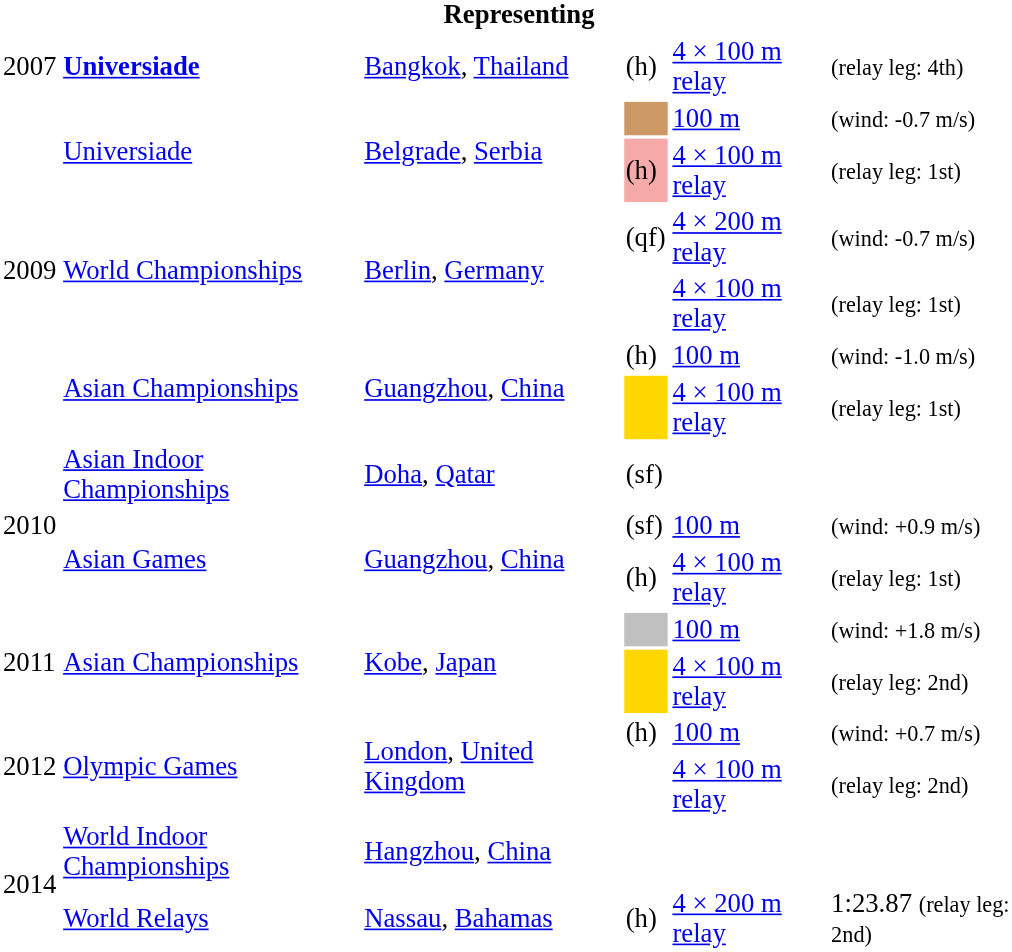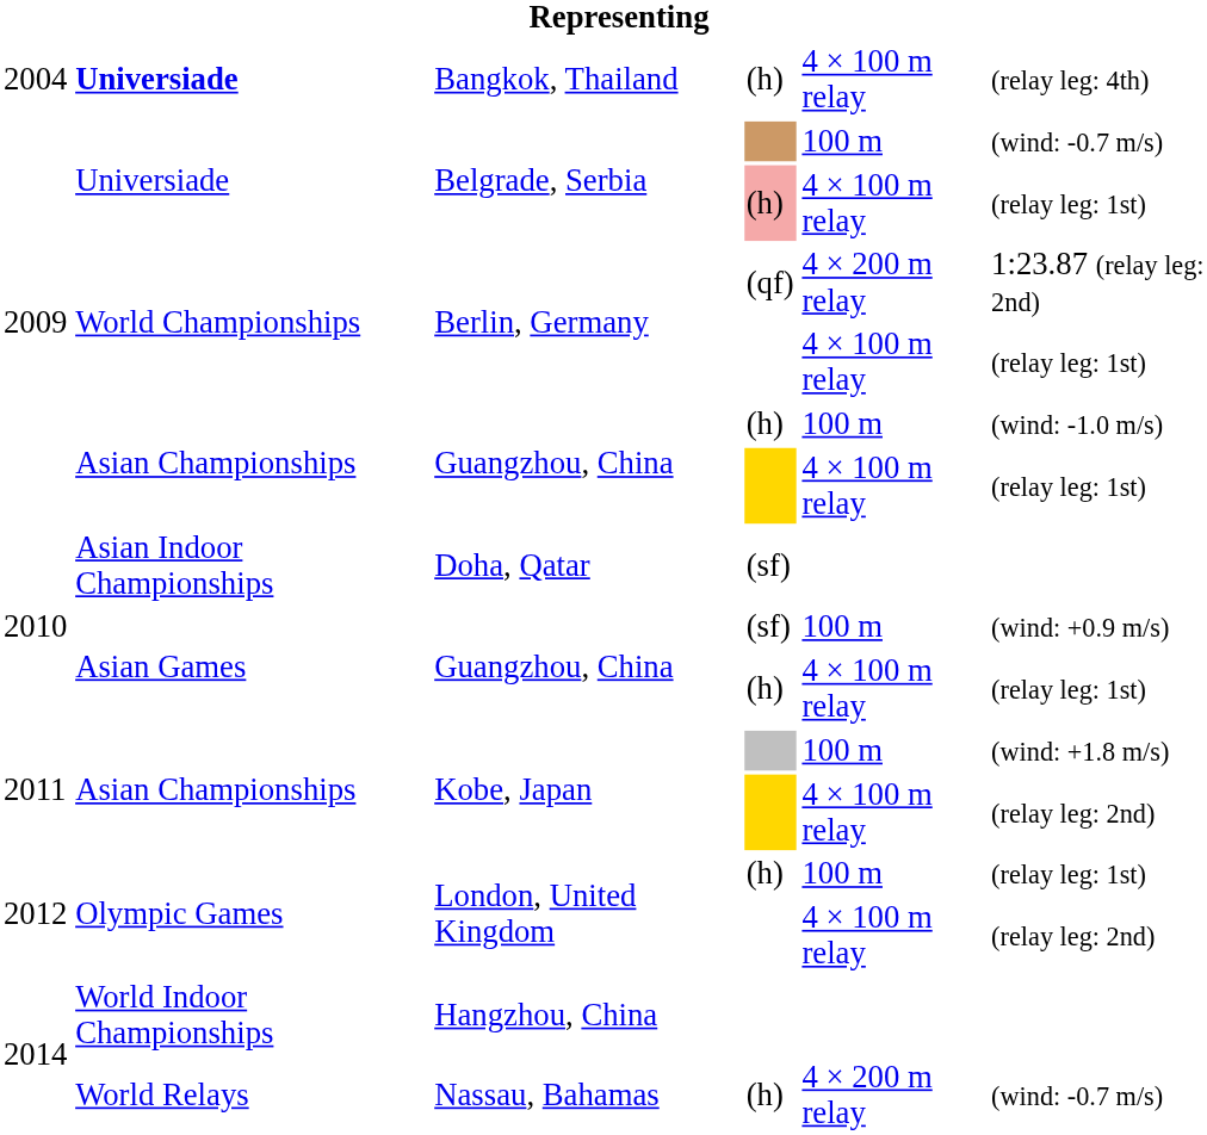 <table>
 <tr>
 <th colspan="6">Representing </th>
 </tr>
 <tr>
-<td>2007</td>
+<td>2004</td>
 <td><strong><a href='#'>Universiade</a></strong></td>
 <td><a href='#'>Bangkok</a>, <a href='#'>Thailand</a></td>
 <td> (h)</td>
 <td><a href='#'>4 × 100 m relay</a></td>
 <td> <small>(relay leg: 4th)</small></td>
 </tr>
 <tr>
 <td rowspan=6>2009</td>
 <td rowspan=2><a href='#'>Universiade</a></td>
 <td rowspan=2><a href='#'>Belgrade</a>, <a href='#'>Serbia</a></td>
 <td bgcolor=cc9966></td>
 <td><a href='#'>100 m</a></td>
 <td> <small>(wind: -0.7 m/s)</small></td>
 </tr>
 <tr>
 <td style="background:#F5A9A9;"> (h)</td>
 <td><a href='#'>4 × 100 m relay</a></td>
 <td> <small>(relay leg: 1st)</small></td>
 </tr>
 <tr>
 <td rowspan=2><a href='#'>World Championships</a></td>
 <td rowspan=2><a href='#'>Berlin</a>, <a href='#'>Germany</a></td>
 <td> (qf)</td>
 <td><a href='#'>4 × 200 m relay</a></td>
-<td> <small>(wind: -0.7 m/s)</small></td>
+<td>1:23.87 <small>(relay leg: 2nd)</small></td>
 </tr>
 <tr>
 <td></td>
 <td><a href='#'>4 × 100 m relay</a></td>
 <td> <small>(relay leg: 1st)</small></td>
 </tr>
 <tr>
 <td rowspan=2><a href='#'>Asian Championships</a></td>
 <td rowspan=2><a href='#'>Guangzhou</a>, <a href='#'>China</a></td>
 <td> (h)</td>
 <td><a href='#'>100 m</a></td>
 <td> <small>(wind: -1.0 m/s)</small></td>
 </tr>
 <tr>
 <td bgcolor="gold"></td>
 <td><a href='#'>4 × 100 m relay</a></td>
 <td> <small>(relay leg: 1st)</small></td>
 </tr>
 <tr>
 <td rowspan=3>2010</td>
 <td><a href='#'>Asian Indoor Championships</a></td>
 <td><a href='#'>Doha</a>, <a href='#'>Qatar</a></td>
 <td> (sf)</td>
 <td><a href='#'></a></td>
 <td></td>
 </tr>
 <tr>
 <td rowspan=2><a href='#'>Asian Games</a></td>
 <td rowspan=2><a href='#'>Guangzhou</a>, <a href='#'>China</a></td>
 <td> (sf)</td>
 <td><a href='#'>100 m</a></td>
 <td> <small>(wind: +0.9 m/s)</small></td>
 </tr>
 <tr>
 <td> (h)</td>
 <td><a href='#'>4 × 100 m relay</a></td>
 <td> <small>(relay leg: 1st)</small></td>
 </tr>
 <tr>
 <td rowspan=2>2011</td>
 <td rowspan=2><a href='#'>Asian Championships</a></td>
 <td rowspan=2><a href='#'>Kobe</a>, <a href='#'>Japan</a></td>
 <td bgcolor="silver"></td>
 <td><a href='#'>100 m</a></td>
 <td> <small>(wind: +1.8 m/s)</small></td>
 </tr>
 <tr>
 <td bgcolor="gold"></td>
 <td><a href='#'>4 × 100 m relay</a></td>
 <td> <small>(relay leg: 2nd)</small></td>
 </tr>
 <tr>
 <td rowspan=2>2012</td>
 <td rowspan=2><a href='#'>Olympic Games</a></td>
 <td rowspan=2><a href='#'>London</a>, <a href='#'>United Kingdom</a></td>
 <td> (h)</td>
 <td><a href='#'>100 m</a></td>
-<td> <small>(wind: +0.7 m/s)</small></td>
+<td> <small>(relay leg: 1st)</small></td>
 </tr>
 <tr>
 <td></td>
 <td><a href='#'>4 × 100 m relay</a></td>
 <td> <small>(relay leg: 2nd)</small></td>
 </tr>
 <tr>
 <td rowspan=2>2014</td>
 <td><a href='#'>World Indoor Championships</a></td>
 <td><a href='#'>Hangzhou</a>, <a href='#'>China</a></td>
 <td></td>
 <td><a href='#'></a></td>
 <td></td>
 </tr>
 <tr>
 <td><a href='#'>World Relays</a></td>
 <td><a href='#'>Nassau</a>, <a href='#'>Bahamas</a></td>
 <td> (h)</td>
 <td><a href='#'>4 × 200 m relay</a></td>
-<td>1:23.87 <small>(relay leg: 2nd)</small></td>
+<td> <small>(wind: -0.7 m/s)</small></td>
 </tr>
 <tr>
 </tr>
 </table>
